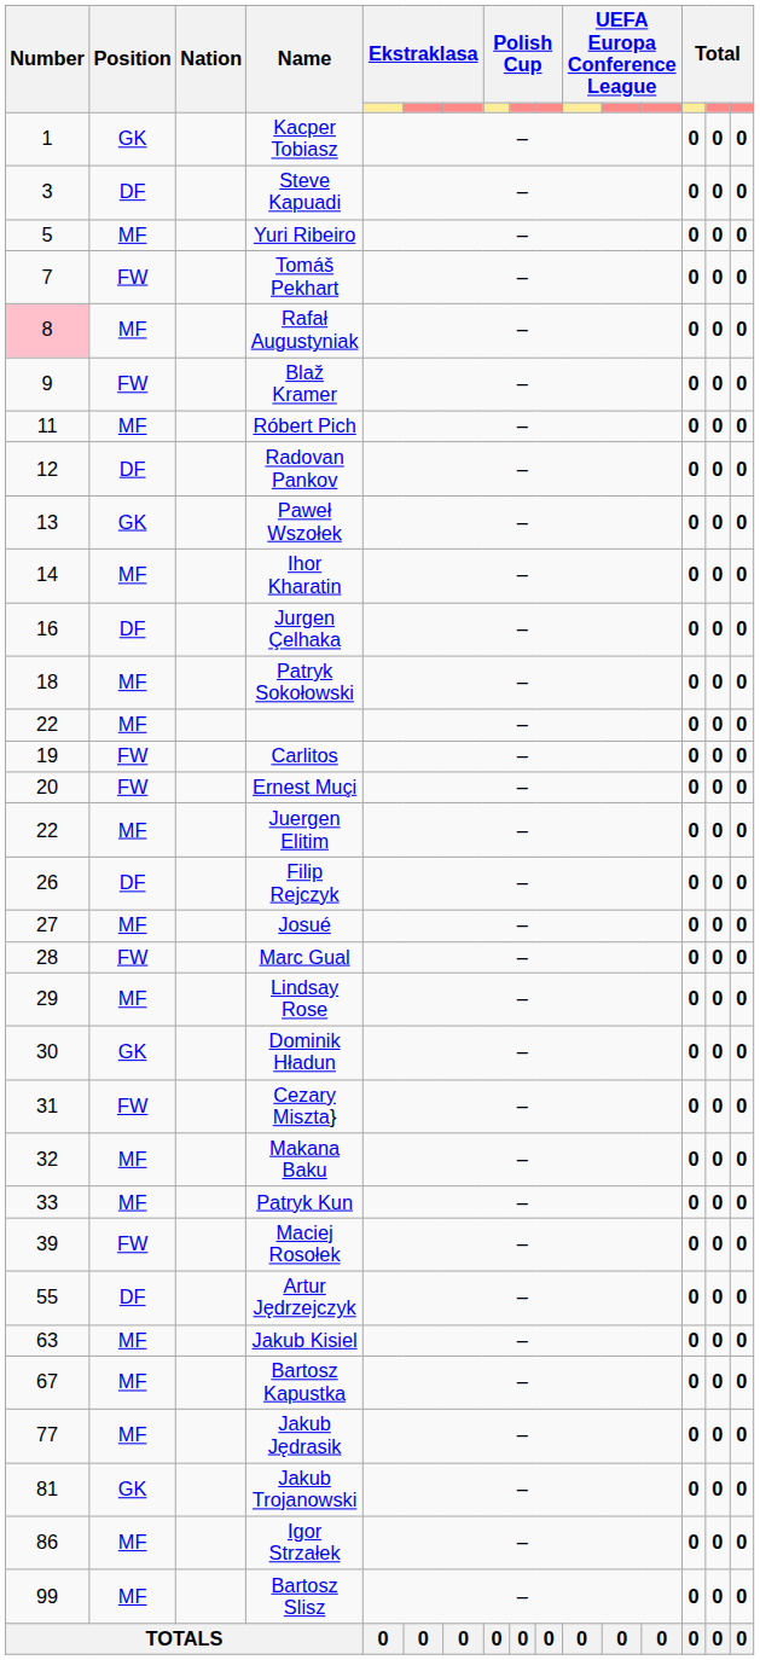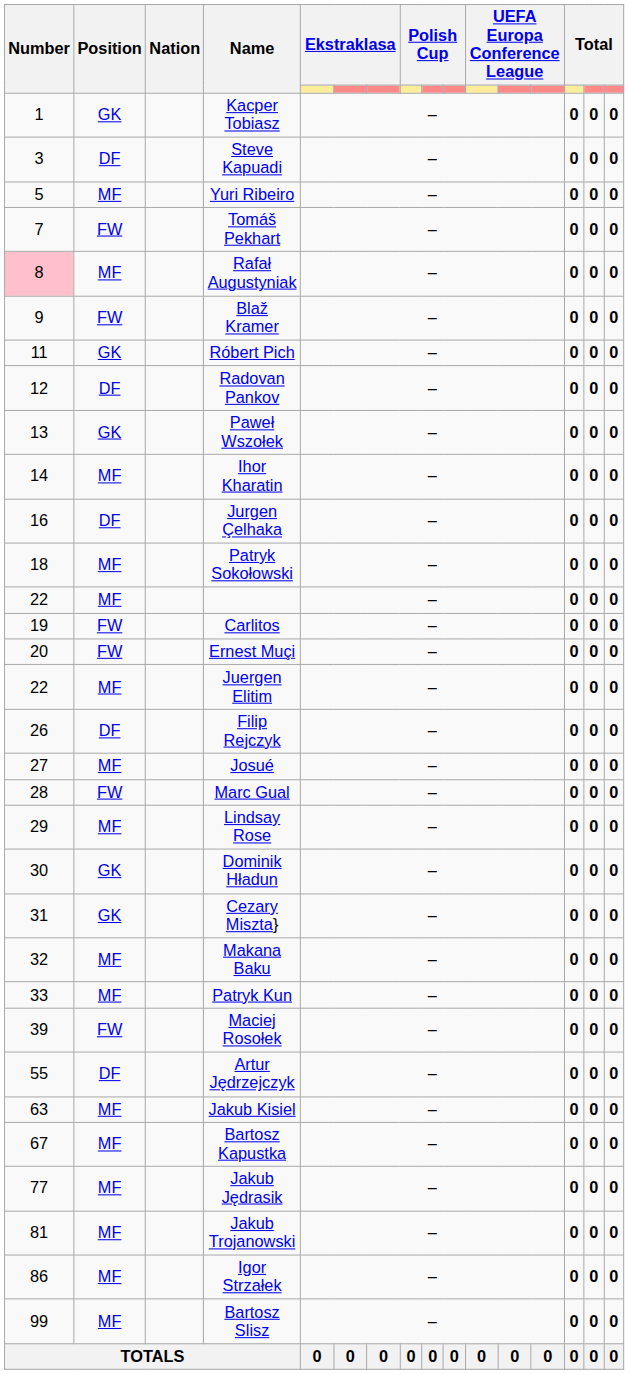 <table class="wikitable" style="font-size: 100%; text-align: center;">
 <tr>
 <th rowspan="2" align="center">Number</th>
 <th rowspan="2" align="center">Position</th>
 <th rowspan="2" align="center">Nation</th>
 <th rowspan="2" align="center">Name</th>
 <th colspan="3" style="width:84px;" align="center"><a href='#'>Ekstraklasa</a></th>
 <th colspan="3" style="width:84px;" align="center"><a href='#'>Polish Cup</a></th>
 <th colspan="3" style="width:84px;" align="center"><a href='#'>UEFA Europa Conference League</a></th>
 <th colspan="3" style="width:84px;" align="center">Total</th>
 </tr>
 <tr>
 <th style="background: #FFEE99; width:28px;"></th>
 <th style="background: #FF8888; width:28px;"></th>
 <th style="background: #FF8888; width:28px;"></th>
 <th style="background: #FFEE99; width:28px;"></th>
 <th style="background: #FF8888; width:28px;"></th>
 <th style="background: #FF8888; width:28px;"></th>
 <th style="background: #FFEE99; width:28px;"></th>
 <th style="background: #FF8888; width:28px;"></th>
 <th style="background: #FF8888; width:28px;"></th>
 <th style="background: #FFEE99; width:28px;"></th>
 <th style="background: #FF8888; width:28px;"></th>
 <th style="background: #FF8888; width:28px;"></th>
 </tr>
 <tr>
 <td>1</td>
 <td><a href='#'>GK</a></td>
 <td></td>
 <td><a href='#'>Kacper Tobiasz</a></td>
 <td colspan="9">–</td>
 <td><strong>0</strong></td>
 <td><strong>0</strong></td>
 <td><strong>0</strong></td>
 </tr>
 <tr>
 <td>3</td>
 <td><a href='#'>DF</a></td>
 <td></td>
 <td><a href='#'>Steve Kapuadi</a></td>
 <td colspan="9">–</td>
 <td><strong>0</strong></td>
 <td><strong>0</strong></td>
 <td><strong>0</strong></td>
 </tr>
 <tr>
 <td>5</td>
 <td><a href='#'>MF</a></td>
 <td></td>
 <td><a href='#'>Yuri Ribeiro</a></td>
 <td colspan="9">–</td>
 <td><strong>0</strong></td>
 <td><strong>0</strong></td>
 <td><strong>0</strong></td>
 </tr>
 <tr>
 <td>7</td>
 <td><a href='#'>FW</a></td>
 <td></td>
 <td><a href='#'>Tomáš Pekhart</a></td>
 <td colspan="9">–</td>
 <td><strong>0</strong></td>
 <td><strong>0</strong></td>
 <td><strong>0</strong></td>
 </tr>
 <tr>
 <td style="background: pink;">8</td>
 <td><a href='#'>MF</a></td>
 <td></td>
 <td><a href='#'>Rafał Augustyniak</a></td>
 <td colspan="9">–</td>
 <td><strong>0</strong></td>
 <td><strong>0</strong></td>
 <td><strong>0</strong></td>
 </tr>
 <tr>
 <td>9</td>
 <td><a href='#'>FW</a></td>
 <td></td>
 <td><a href='#'>Blaž Kramer</a></td>
 <td colspan="9">–</td>
 <td><strong>0</strong></td>
 <td><strong>0</strong></td>
 <td><strong>0</strong></td>
 </tr>
 <tr>
 <td>11</td>
-<td><a href='#'>MF</a></td>
+<td><a href='#'>GK</a></td>
 <td></td>
 <td><a href='#'>Róbert Pich</a></td>
 <td colspan="9">–</td>
 <td><strong>0</strong></td>
 <td><strong>0</strong></td>
 <td><strong>0</strong></td>
 </tr>
 <tr>
 <td>12</td>
 <td><a href='#'>DF</a></td>
 <td></td>
 <td><a href='#'>Radovan Pankov</a></td>
 <td colspan="9">–</td>
 <td><strong>0</strong></td>
 <td><strong>0</strong></td>
 <td><strong>0</strong></td>
 </tr>
 <tr>
 <td>13</td>
 <td><a href='#'>GK</a></td>
 <td></td>
 <td><a href='#'>Paweł Wszołek</a></td>
 <td colspan="9">–</td>
 <td><strong>0</strong></td>
 <td><strong>0</strong></td>
 <td><strong>0</strong></td>
 </tr>
 <tr>
 <td>14</td>
 <td><a href='#'>MF</a></td>
 <td></td>
 <td><a href='#'>Ihor Kharatin</a></td>
 <td colspan="9">–</td>
 <td><strong>0</strong></td>
 <td><strong>0</strong></td>
 <td><strong>0</strong></td>
 </tr>
 <tr>
 <td>16</td>
 <td><a href='#'>DF</a></td>
 <td></td>
 <td><a href='#'>Jurgen Çelhaka</a></td>
 <td colspan="9">–</td>
 <td><strong>0</strong></td>
 <td><strong>0</strong></td>
 <td><strong>0</strong></td>
 </tr>
 <tr>
 <td>18</td>
 <td><a href='#'>MF</a></td>
 <td></td>
 <td><a href='#'>Patryk Sokołowski</a></td>
 <td colspan="9">–</td>
 <td><strong>0</strong></td>
 <td><strong>0</strong></td>
 <td><strong>0</strong></td>
 </tr>
 <tr>
 <td>22</td>
 <td><a href='#'>MF</a></td>
 <td></td>
 <td></td>
 <td colspan="9">–</td>
 <td><strong>0</strong></td>
 <td><strong>0</strong></td>
 <td><strong>0</strong></td>
 </tr>
 <tr>
 <td>19</td>
 <td><a href='#'>FW</a></td>
 <td></td>
 <td><a href='#'>Carlitos</a></td>
 <td colspan="9">–</td>
 <td><strong>0</strong></td>
 <td><strong>0</strong></td>
 <td><strong>0</strong></td>
 </tr>
 <tr>
 <td>20</td>
 <td><a href='#'>FW</a></td>
 <td></td>
 <td><a href='#'>Ernest Muçi</a></td>
 <td colspan="9">–</td>
 <td><strong>0</strong></td>
 <td><strong>0</strong></td>
 <td><strong>0</strong></td>
 </tr>
 <tr>
 <td>22</td>
 <td><a href='#'>MF</a></td>
 <td></td>
 <td><a href='#'>Juergen Elitim</a></td>
 <td colspan="9">–</td>
 <td><strong>0</strong></td>
 <td><strong>0</strong></td>
 <td><strong>0</strong></td>
 </tr>
 <tr>
 <td>26</td>
 <td><a href='#'>DF</a></td>
 <td></td>
 <td><a href='#'>Filip Rejczyk</a></td>
 <td colspan="9">–</td>
 <td><strong>0</strong></td>
 <td><strong>0</strong></td>
 <td><strong>0</strong></td>
 </tr>
 <tr>
 <td>27</td>
 <td><a href='#'>MF</a></td>
 <td></td>
 <td><a href='#'>Josué</a></td>
 <td colspan="9">–</td>
 <td><strong>0</strong></td>
 <td><strong>0</strong></td>
 <td><strong>0</strong></td>
 </tr>
 <tr>
 <td>28</td>
 <td><a href='#'>FW</a></td>
 <td></td>
 <td><a href='#'>Marc Gual</a></td>
 <td colspan="9">–</td>
 <td><strong>0</strong></td>
 <td><strong>0</strong></td>
 <td><strong>0</strong></td>
 </tr>
 <tr>
 <td>29</td>
 <td><a href='#'>MF</a></td>
 <td></td>
 <td><a href='#'>Lindsay Rose</a></td>
 <td colspan="9">–</td>
 <td><strong>0</strong></td>
 <td><strong>0</strong></td>
 <td><strong>0</strong></td>
 </tr>
 <tr>
 <td>30</td>
 <td><a href='#'>GK</a></td>
 <td></td>
 <td><a href='#'>Dominik Hładun</a></td>
 <td colspan="9">–</td>
 <td><strong>0</strong></td>
 <td><strong>0</strong></td>
 <td><strong>0</strong></td>
 </tr>
 <tr>
 <td>31</td>
-<td><a href='#'>FW</a></td>
+<td><a href='#'>GK</a></td>
 <td></td>
 <td><a href='#'>Cezary Miszta</a>}</td>
 <td colspan="9">–</td>
 <td><strong>0</strong></td>
 <td><strong>0</strong></td>
 <td><strong>0</strong></td>
 </tr>
 <tr>
 <td>32</td>
 <td><a href='#'>MF</a></td>
 <td></td>
 <td><a href='#'>Makana Baku</a></td>
 <td colspan="9">–</td>
 <td><strong>0</strong></td>
 <td><strong>0</strong></td>
 <td><strong>0</strong></td>
 </tr>
 <tr>
 <td>33</td>
 <td><a href='#'>MF</a></td>
 <td></td>
 <td><a href='#'>Patryk Kun</a></td>
 <td colspan="9">–</td>
 <td><strong>0</strong></td>
 <td><strong>0</strong></td>
 <td><strong>0</strong></td>
 </tr>
 <tr>
 <td>39</td>
 <td><a href='#'>FW</a></td>
 <td></td>
 <td><a href='#'>Maciej Rosołek</a></td>
 <td colspan="9">–</td>
 <td><strong>0</strong></td>
 <td><strong>0</strong></td>
 <td><strong>0</strong></td>
 </tr>
 <tr>
 <td>55</td>
 <td><a href='#'>DF</a></td>
 <td></td>
 <td><a href='#'>Artur Jędrzejczyk</a></td>
 <td colspan="9">–</td>
 <td><strong>0</strong></td>
 <td><strong>0</strong></td>
 <td><strong>0</strong></td>
 </tr>
 <tr>
 <td>63</td>
 <td><a href='#'>MF</a></td>
 <td></td>
 <td><a href='#'>Jakub Kisiel</a></td>
 <td colspan="9">–</td>
 <td><strong>0</strong></td>
 <td><strong>0</strong></td>
 <td><strong>0</strong></td>
 </tr>
 <tr>
 <td>67</td>
 <td><a href='#'>MF</a></td>
 <td></td>
 <td><a href='#'>Bartosz Kapustka</a></td>
 <td colspan="9">–</td>
 <td><strong>0</strong></td>
 <td><strong>0</strong></td>
 <td><strong>0</strong></td>
 </tr>
 <tr>
 <td>77</td>
 <td><a href='#'>MF</a></td>
 <td></td>
 <td><a href='#'>Jakub Jędrasik</a></td>
 <td colspan="9">–</td>
 <td><strong>0</strong></td>
 <td><strong>0</strong></td>
 <td><strong>0</strong></td>
 </tr>
 <tr>
 <td>81</td>
-<td><a href='#'>GK</a></td>
+<td><a href='#'>MF</a></td>
 <td></td>
 <td><a href='#'>Jakub Trojanowski</a></td>
 <td colspan="9">–</td>
 <td><strong>0</strong></td>
 <td><strong>0</strong></td>
 <td><strong>0</strong></td>
 </tr>
 <tr>
 <td>86</td>
 <td><a href='#'>MF</a></td>
 <td></td>
 <td><a href='#'>Igor Strzałek</a></td>
 <td colspan="9">–</td>
 <td><strong>0</strong></td>
 <td><strong>0</strong></td>
 <td><strong>0</strong></td>
 </tr>
 <tr>
 <td>99</td>
 <td><a href='#'>MF</a></td>
 <td></td>
 <td><a href='#'>Bartosz Slisz</a></td>
 <td colspan="9">–</td>
 <td><strong>0</strong></td>
 <td><strong>0</strong></td>
 <td><strong>0</strong></td>
 </tr>
 <tr>
 <th colspan="4">TOTALS</th>
 <th>0</th>
 <th>0</th>
 <th>0</th>
 <th>0</th>
 <th>0</th>
 <th>0</th>
 <th>0</th>
 <th>0</th>
 <th>0</th>
 <th>0</th>
 <th>0</th>
 <th>0</th>
 </tr>
 </table>
